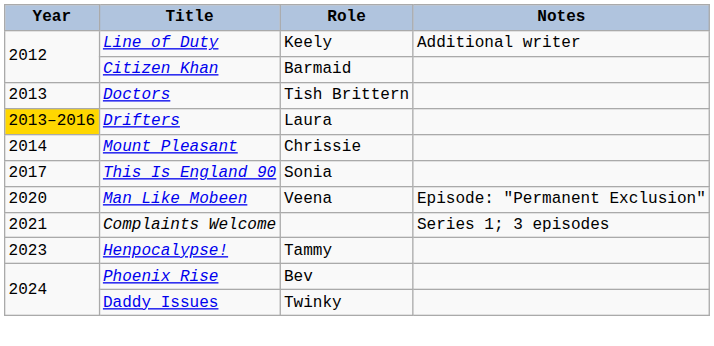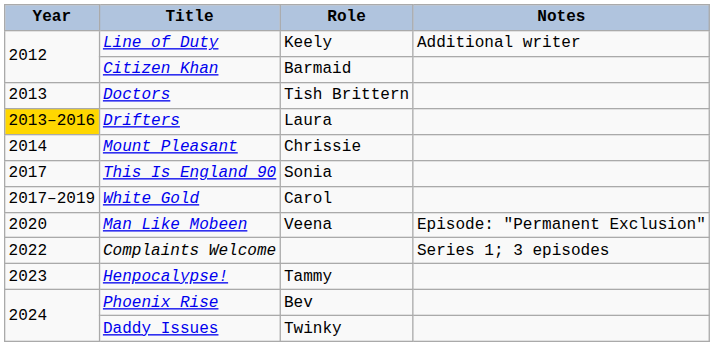 <table class="wikitable" style="font-size:95%">
 <tr style="text-align:center;">
 <th style="background:#B0C4DE;">Year</th>
 <th style="background:#B0C4DE;">Title</th>
 <th style="background:#B0C4DE;">Role</th>
 <th style="background:#B0C4DE;">Notes</th>
 </tr>
 <tr>
 <td rowspan=2>2012</td>
 <td><em><a href='#'>Line of Duty</a></em></td>
 <td>Keely</td>
 <td>Additional writer</td>
 </tr>
 <tr>
 <td><em><a href='#'>Citizen Khan</a></em></td>
 <td>Barmaid</td>
 <td></td>
 </tr>
 <tr>
 <td>2013</td>
 <td><em><a href='#'>Doctors</a></em></td>
 <td>Tish Brittern</td>
 <td></td>
 </tr>
 <tr>
 <td style="background: gold;">2013–2016</td>
 <td><em><a href='#'>Drifters</a></em></td>
 <td>Laura</td>
 <td></td>
 </tr>
 <tr>
 <td>2014</td>
 <td><em><a href='#'>Mount Pleasant</a></em></td>
 <td>Chrissie</td>
 <td></td>
 </tr>
 <tr>
 <td>2017</td>
 <td><em><a href='#'>This Is England 90</a></em></td>
 <td>Sonia</td>
 <td></td>
 </tr>
 <tr>
+<td>2017–2019</td>
+<td><em><a href='#'>White Gold</a></em></td>
+<td>Carol</td>
+<td></td>
+</tr>
+<tr>
 <td>2020</td>
 <td><em><a href='#'>Man Like Mobeen</a></em></td>
 <td>Veena</td>
 <td>Episode: "Permanent Exclusion"</td>
 </tr>
 <tr>
-<td>2021</td>
+<td>2022</td>
 <td><em>Complaints Welcome</em></td>
 <td></td>
 <td>Series 1; 3 episodes</td>
 </tr>
 <tr>
 <td>2023</td>
 <td><em><a href='#'>Henpocalypse!</a></em></td>
 <td>Tammy</td>
 <td></td>
 </tr>
 <tr>
 <td rowspan="2">2024</td>
 <td><em><a href='#'>Phoenix Rise</a></td>
 <td>Bev</td>
 <td></td>
 </tr>
 <tr>
 <td></em><a href='#'>Daddy Issues</a><em></td>
 <td>Twinky</td>
 <td></td>
 </tr>
 </table>
